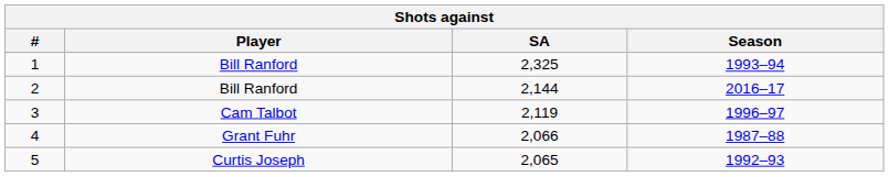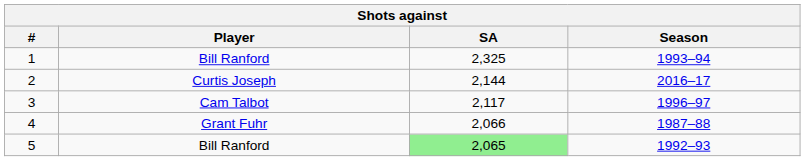 <table class="wikitable" style="text-align: center; font-size: 95%" width="70%">
 <tr>
 <th colspan="4">Shots against</th>
 </tr>
 <tr>
 <th>#</th>
 <th>Player</th>
 <th>SA</th>
 <th>Season</th>
 </tr>
 <tr>
 <td>1</td>
 <td><a href='#'>Bill Ranford</a></td>
 <td>2,325</td>
 <td><a href='#'>1993–94</a></td>
 </tr>
 <tr>
 <td>2</td>
-<td>Bill Ranford</td>
+<td><a href='#'>Curtis Joseph</a></td>
 <td>2,144</td>
 <td><a href='#'>2016–17</a></td>
 </tr>
 <tr>
 <td>3</td>
 <td><a href='#'>Cam Talbot</a></td>
-<td>2,119</td>
+<td>2,117</td>
 <td><a href='#'>1996–97</a></td>
 </tr>
 <tr>
 <td>4</td>
 <td><a href='#'>Grant Fuhr</a></td>
 <td>2,066</td>
 <td><a href='#'>1987–88</a></td>
 </tr>
 <tr>
 <td>5</td>
-<td><a href='#'>Curtis Joseph</a></td>
-<td>2,065</td>
+<td>Bill Ranford</td>
+<td style="background: lightgreen;">2,065</td>
 <td><a href='#'>1992–93</a></td>
 </tr>
 </table>
